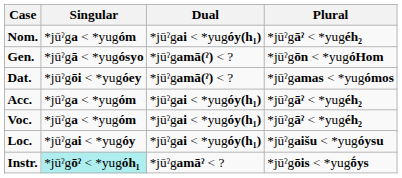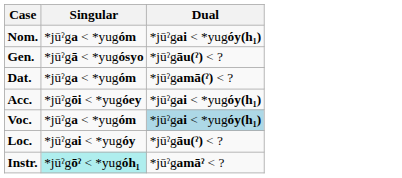 <table class="wikitable sortable">
 <tr>
 <th>Case</th>
 <th>Singular</th>
 <th>Dual</th>
-<th>Plural</th>
 </tr>
 <tr>
 <td><strong>Nom.</strong></td>
 <td>*jūˀg<strong>a</strong> < *yug<strong>óm</strong></td>
 <td>*jūˀg<strong>ai</strong> < *yug<strong>óy(h₁)</strong></td>
-<td>*jūˀg<strong>āˀ</strong> < *yug<strong>éh₂</strong></td>
 </tr>
 <tr>
 <td><strong>Gen.</strong></td>
 <td>*jūˀg<strong>ā</strong> < *yug<strong>ósyo</strong></td>
-<td>*jūˀg<strong>amā(ˀ)</strong> < ?</td>
-<td>*jūˀg<strong>ōn</strong> < *yug<strong>óHom</strong></td>
+<td>*jūˀg<strong>āu(ˀ)</strong> < ?</td>
 </tr>
 <tr>
 <td><strong>Dat.</strong></td>
-<td>*jūˀg<strong>ōi</strong> < *yug<strong>óey</strong></td>
+<td>*jūˀg<strong>a</strong> < *yug<strong>óm</strong></td>
 <td>*jūˀg<strong>amā(ˀ)</strong> < ?</td>
-<td>*jūˀg<strong>amas</strong> < *yug<strong>ómos</strong></td>
 </tr>
 <tr>
 <td><strong>Acc.</strong></td>
-<td>*jūˀg<strong>a</strong> < *yug<strong>óm</strong></td>
+<td>*jūˀg<strong>ōi</strong> < *yug<strong>óey</strong></td>
 <td>*jūˀg<strong>ai</strong> < *yug<strong>óy(h₁)</strong></td>
-<td>*jūˀg<strong>āˀ</strong> < *yug<strong>éh₂</strong></td>
 </tr>
 <tr>
 <td><strong>Voc.</strong></td>
 <td>*jūˀg<strong>a</strong> < *yug<strong>óm</strong></td>
-<td>*jūˀg<strong>ai</strong> < *yug<strong>óy(h₁)</strong></td>
-<td>*jūˀg<strong>āˀ</strong> < *yug<strong>éh₂</strong></td>
+<td style="background: lightblue;">*jūˀg<strong>ai</strong> < *yug<strong>óy(h₁)</strong></td>
 </tr>
 <tr>
 <td><strong>Loc.</strong></td>
 <td>*jūˀg<strong>ai</strong> < *yug<strong>óy</strong></td>
-<td>*jūˀg<strong>ai</strong> < *yug<strong>óy(h₁)</strong></td>
-<td>*jūˀg<strong>aišu</strong> < *yug<strong>óysu</strong></td>
+<td>*jūˀg<strong>āu(ˀ)</strong> < ?</td>
 </tr>
 <tr>
 <td><strong>Instr.</strong></td>
 <td style="background: paleturquoise;">*jūˀg<strong>ōˀ</strong> < *yug<strong>óh₁</strong></td>
 <td>*jūˀg<strong>amāˀ</strong> < ?</td>
-<td>*jūˀg<strong>ōis</strong> < *yug<strong>ṓys</strong></td>
 </tr>
 </table>
